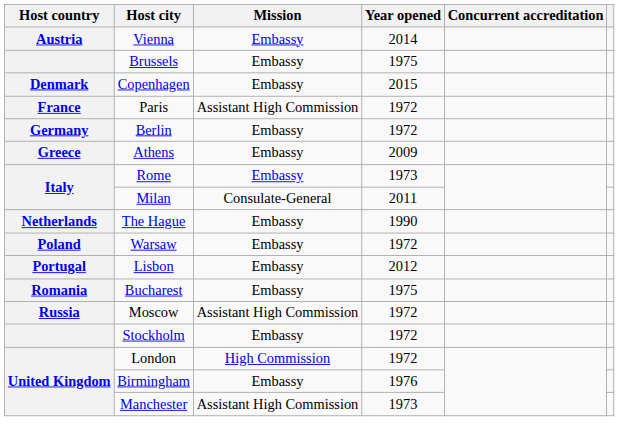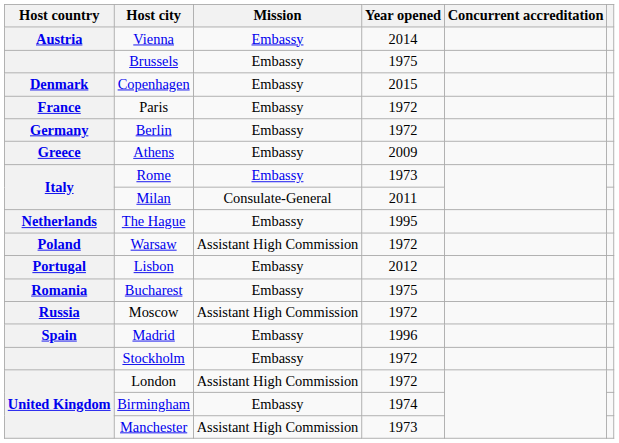 <table class="wikitable plainrowheaders" style="text-align:center;">
 <tr>
 <th scope="col">Host country</th>
 <th scope="col">Host city</th>
 <th scope="col">Mission</th>
 <th scope="col">Year opened</th>
 <th scope="col">Concurrent accreditation</th>
 <th scope="col"></th>
 </tr>
 <tr>
 <th scope="row"> <a href='#'>Austria</a></th>
 <td><a href='#'>Vienna</a></td>
 <td><a href='#'>Embassy</a></td>
 <td>2014</td>
 <td></td>
 <td></td>
 </tr>
 <tr>
 <th scope="row"></th>
 <td><a href='#'>Brussels</a></td>
 <td>Embassy</td>
 <td>1975</td>
 <td></td>
 <td></td>
 </tr>
 <tr>
 <th scope="row"> <a href='#'>Denmark</a></th>
 <td><a href='#'>Copenhagen</a></td>
 <td>Embassy</td>
 <td>2015</td>
 <td></td>
 <td></td>
 </tr>
 <tr>
 <th scope="row"> <a href='#'>France</a></th>
 <td>Paris</td>
-<td>Assistant High Commission</td>
+<td>Embassy</td>
 <td>1972</td>
 <td></td>
 <td></td>
 </tr>
 <tr>
 <th scope="row"> <a href='#'>Germany</a></th>
 <td><a href='#'>Berlin</a></td>
 <td>Embassy</td>
 <td>1972</td>
 <td></td>
 <td></td>
 </tr>
 <tr>
 <th scope="row"> <a href='#'>Greece</a></th>
 <td><a href='#'>Athens</a></td>
 <td>Embassy</td>
 <td>2009</td>
 <td></td>
 <td></td>
 </tr>
 <tr>
 <th scope="row" rowspan="2"> <a href='#'>Italy</a></th>
 <td><a href='#'>Rome</a></td>
 <td><a href='#'>Embassy</a></td>
 <td>1973</td>
 <td rowspan="2"></td>
 <td></td>
 </tr>
 <tr>
 <td><a href='#'>Milan</a></td>
 <td>Consulate-General</td>
 <td>2011</td>
 <td></td>
 </tr>
 <tr>
 <th scope="row"> <a href='#'>Netherlands</a></th>
 <td><a href='#'>The Hague</a></td>
 <td>Embassy</td>
-<td>1990</td>
+<td>1995</td>
 <td></td>
 <td></td>
 </tr>
 <tr>
 <th scope="row"> <a href='#'>Poland</a></th>
 <td><a href='#'>Warsaw</a></td>
-<td>Embassy</td>
+<td>Assistant High Commission</td>
 <td>1972</td>
 <td></td>
 <td></td>
 </tr>
 <tr>
 <th scope="row"> <a href='#'>Portugal</a></th>
 <td><a href='#'>Lisbon</a></td>
 <td>Embassy</td>
 <td>2012</td>
 <td></td>
 <td></td>
 </tr>
 <tr>
 <th scope="row"> <a href='#'>Romania</a></th>
 <td><a href='#'>Bucharest</a></td>
 <td>Embassy</td>
 <td>1975</td>
 <td></td>
 <td></td>
 </tr>
 <tr>
 <th scope="row"> <a href='#'>Russia</a></th>
 <td>Moscow</td>
 <td>Assistant High Commission</td>
 <td>1972</td>
 <td></td>
 <td></td>
 </tr>
 <tr>
+<th scope="row"> <a href='#'>Spain</a></th>
+<td><a href='#'>Madrid</a></td>
+<td>Embassy</td>
+<td>1996</td>
+<td></td>
+<td></td>
+</tr>
+<tr>
 <th scope="row"></th>
 <td><a href='#'>Stockholm</a></td>
 <td>Embassy</td>
 <td>1972</td>
 <td></td>
 <td></td>
 </tr>
 <tr>
 <th scope="row" rowspan="3"> <a href='#'>United Kingdom</a></th>
 <td>London</td>
-<td><a href='#'>High Commission</a></td>
+<td>Assistant High Commission</td>
 <td>1972</td>
 <td rowspan="3"></td>
 <td></td>
 </tr>
 <tr>
 <td><a href='#'>Birmingham</a></td>
 <td>Embassy</td>
-<td>1976</td>
+<td>1974</td>
 <td></td>
 </tr>
 <tr>
 <td><a href='#'>Manchester</a></td>
 <td>Assistant High Commission</td>
 <td>1973</td>
 <td></td>
 </tr>
 </table>
